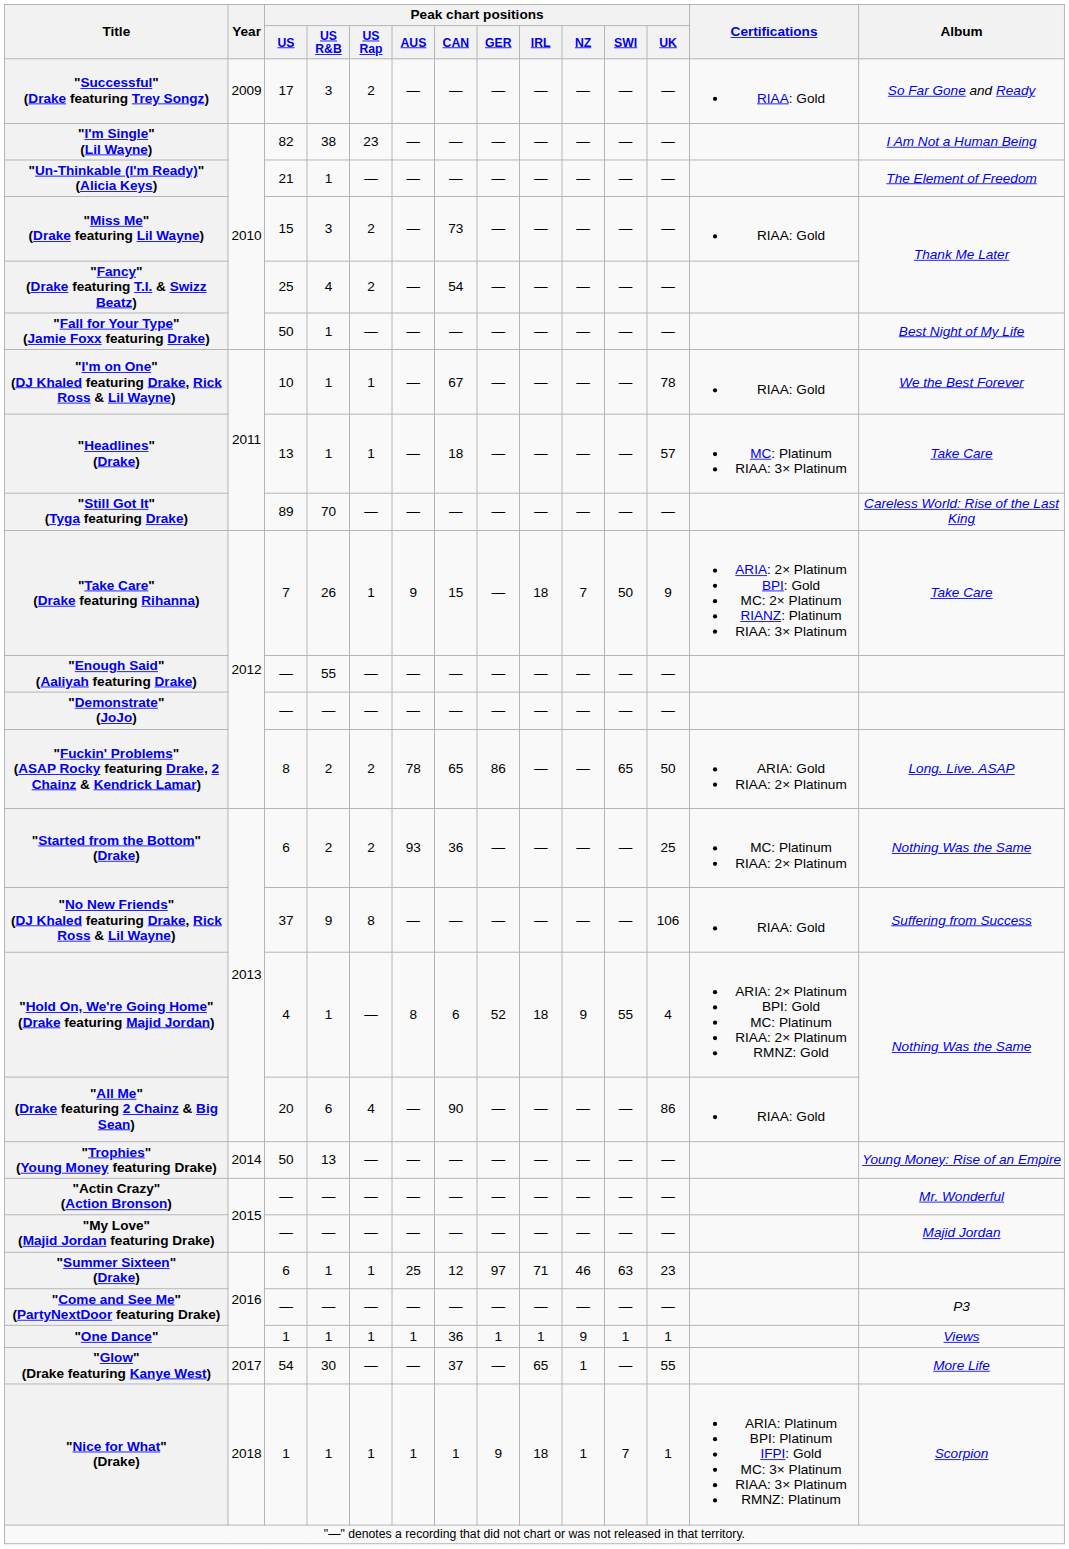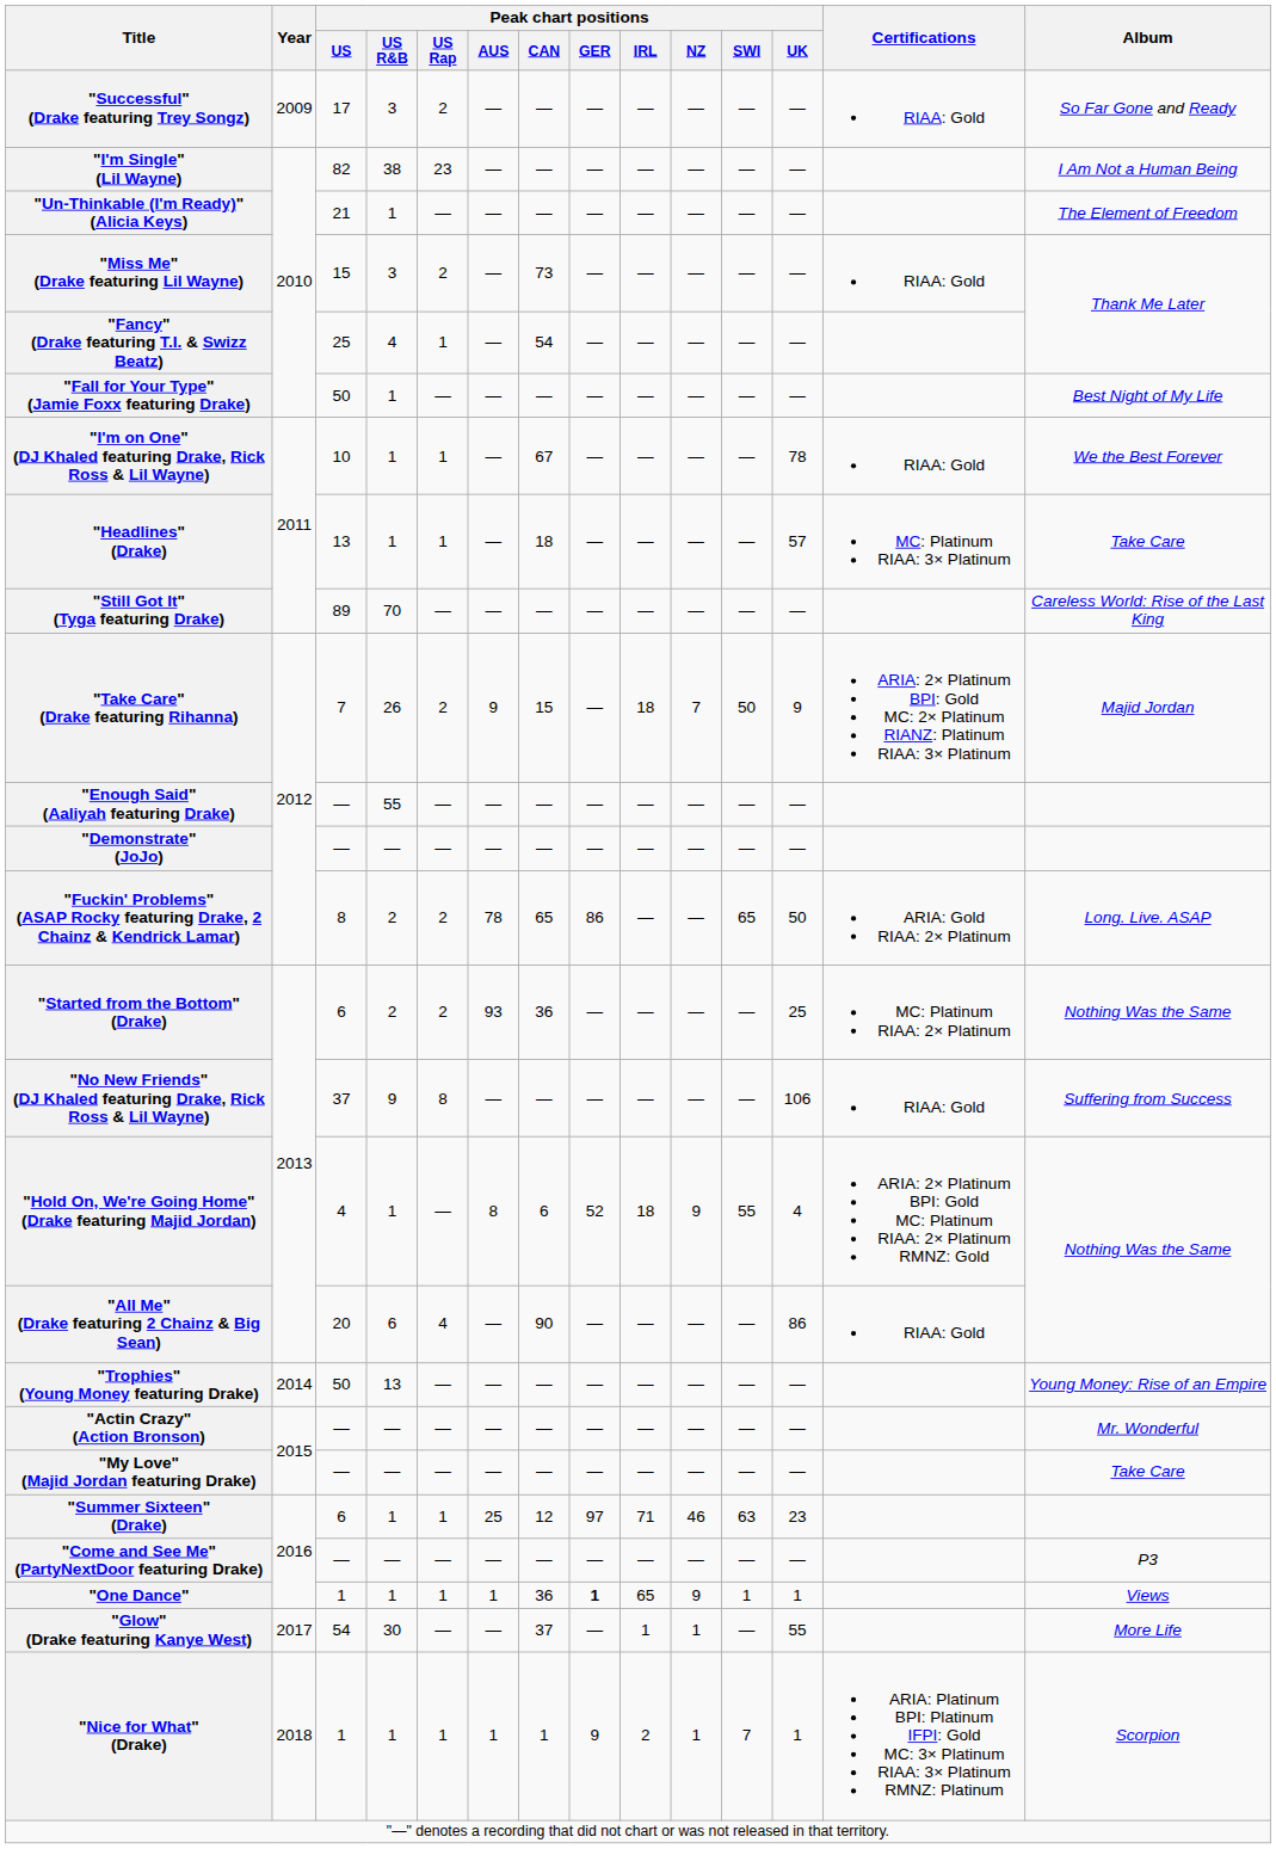 <table class="wikitable plainrowheaders" style="text-align:center;">
 <tr>
 <th scope="col" rowspan="2" style="width:16em;">Title</th>
 <th scope="col" rowspan="2">Year</th>
 <th scope="col" colspan="10">Peak chart positions</th>
 <th scope="col" rowspan="2" style="width:12em;"><a href='#'>Certifications</a></th>
 <th scope="col" rowspan="2">Album</th>
 </tr>
 <tr>
 <th scope="col" style="width:3em;font-size:90%;"><a href='#'>US</a><br></th>
 <th scope="col" style="width:3em;font-size:90%;"><a href='#'>US<br>R&B</a><br></th>
 <th scope="col" style="width:3em;font-size:90%;"><a href='#'>US<br>Rap</a><br></th>
 <th scope="col" style="width:3em;font-size:90%;"><a href='#'>AUS</a><br></th>
 <th scope="col" style="width:3em;font-size:90%;"><a href='#'>CAN</a><br></th>
 <th scope="col" style="width:3em;font-size:90%;"><a href='#'>GER</a><br></th>
 <th scope="col" style="width:3em;font-size:90%;"><a href='#'>IRL</a><br></th>
 <th scope="col" style="width:3em;font-size:90%;"><a href='#'>NZ</a><br></th>
 <th scope="col" style="width:3em;font-size:90%;"><a href='#'>SWI</a><br></th>
 <th scope="col" style="width:3em;font-size:90%;"><a href='#'>UK</a><br></th>
 </tr>
 <tr>
 <th scope="row">"<a href='#'>Successful</a>"<br><span>(<a href='#'>Drake</a> featuring <a href='#'>Trey Songz</a>)</span></th>
 <td>2009</td>
 <td>17</td>
 <td>3</td>
 <td>2</td>
 <td>—</td>
 <td>—</td>
 <td>—</td>
 <td>—</td>
 <td>—</td>
 <td>—</td>
 <td>—</td>
 <td><br><ul><li><a href='#'>RIAA</a>: Gold</li></ul></td>
 <td><em><a href='#'>So Far Gone</a> and <a href='#'>Ready</a></em></td>
 </tr>
 <tr>
 <th scope="row">"<a href='#'>I'm Single</a>"<br><span>(<a href='#'>Lil Wayne</a>)</span></th>
 <td rowspan="5">2010</td>
 <td>82</td>
 <td>38</td>
 <td>23</td>
 <td>—</td>
 <td>—</td>
 <td>—</td>
 <td>—</td>
 <td>—</td>
 <td>—</td>
 <td>—</td>
 <td></td>
 <td><em><a href='#'>I Am Not a Human Being</a></em></td>
 </tr>
 <tr>
 <th scope="row">"<a href='#'>Un-Thinkable (I'm Ready)</a>"<br><span>(<a href='#'>Alicia Keys</a>)</span></th>
 <td>21</td>
 <td>1</td>
 <td>—</td>
 <td>—</td>
 <td>—</td>
 <td>—</td>
 <td>—</td>
 <td>—</td>
 <td>—</td>
 <td>—</td>
 <td></td>
 <td><em><a href='#'>The Element of Freedom</a></em></td>
 </tr>
 <tr>
 <th scope="row">"<a href='#'>Miss Me</a>"<br><span>(<a href='#'>Drake</a> featuring <a href='#'>Lil Wayne</a>)</span></th>
 <td>15</td>
 <td>3</td>
 <td>2</td>
 <td>—</td>
 <td>73</td>
 <td>—</td>
 <td>—</td>
 <td>—</td>
 <td>—</td>
 <td>—</td>
 <td><br><ul><li>RIAA: Gold</li></ul></td>
 <td rowspan="2"><em><a href='#'>Thank Me Later</a></em></td>
 </tr>
 <tr>
 <th scope="row">"<a href='#'>Fancy</a>"<br><span>(<a href='#'>Drake</a> featuring <a href='#'>T.I.</a> & <a href='#'>Swizz Beatz</a>)</span></th>
 <td>25</td>
 <td>4</td>
-<td>2</td>
+<td>1</td>
 <td>—</td>
 <td>54</td>
 <td>—</td>
 <td>—</td>
 <td>—</td>
 <td>—</td>
 <td>—</td>
 <td></td>
 </tr>
 <tr>
 <th scope="row">"<a href='#'>Fall for Your Type</a>"<br><span>(<a href='#'>Jamie Foxx</a> featuring <a href='#'>Drake</a>)</span></th>
 <td>50</td>
 <td>1</td>
 <td>—</td>
 <td>—</td>
 <td>—</td>
 <td>—</td>
 <td>—</td>
 <td>—</td>
 <td>—</td>
 <td>—</td>
 <td></td>
 <td><em><a href='#'>Best Night of My Life</a></em></td>
 </tr>
 <tr>
 <th scope="row">"<a href='#'>I'm on One</a>"<br><span>(<a href='#'>DJ Khaled</a> featuring <a href='#'>Drake</a>, <a href='#'>Rick Ross</a> & <a href='#'>Lil Wayne</a>)</span></th>
 <td rowspan="3">2011</td>
 <td>10</td>
 <td>1</td>
 <td>1</td>
 <td>—</td>
 <td>67</td>
 <td>—</td>
 <td>—</td>
 <td>—</td>
 <td>—</td>
 <td>78</td>
 <td><br><ul><li>RIAA: Gold</li></ul></td>
 <td><em><a href='#'>We the Best Forever</a></em></td>
 </tr>
 <tr>
 <th scope="row">"<a href='#'>Headlines</a>"<br><span>(<a href='#'>Drake</a>)</span></th>
 <td>13</td>
 <td>1</td>
 <td>1</td>
 <td>—</td>
 <td>18</td>
 <td>—</td>
 <td>—</td>
 <td>—</td>
 <td>—</td>
 <td>57</td>
 <td><br><ul><li><a href='#'>MC</a>: Platinum</li><li>RIAA: 3× Platinum</li></ul></td>
 <td><em><a href='#'>Take Care</a></em></td>
 </tr>
 <tr>
 <th scope="row">"<a href='#'>Still Got It</a>"<br><span>(<a href='#'>Tyga</a> featuring <a href='#'>Drake</a>)</span></th>
 <td>89</td>
 <td>70</td>
 <td>—</td>
 <td>—</td>
 <td>—</td>
 <td>—</td>
 <td>—</td>
 <td>—</td>
 <td>—</td>
 <td>—</td>
 <td></td>
 <td><em><a href='#'>Careless World: Rise of the Last King</a></em></td>
 </tr>
 <tr>
 <th scope="row">"<a href='#'>Take Care</a>"<br><span>(<a href='#'>Drake</a> featuring <a href='#'>Rihanna</a>)</span></th>
 <td rowspan="4">2012</td>
 <td>7</td>
 <td>26</td>
-<td>1</td>
+<td>2</td>
 <td>9</td>
 <td>15</td>
 <td>—</td>
 <td>18</td>
 <td>7</td>
 <td>50</td>
 <td>9</td>
 <td><br><ul><li><a href='#'>ARIA</a>: 2× Platinum</li><li><a href='#'>BPI</a>: Gold</li><li>MC: 2× Platinum</li><li><a href='#'>RIANZ</a>: Platinum</li><li>RIAA: 3× Platinum</li></ul></td>
-<td><em><a href='#'>Take Care</a></em></td>
+<td><em><a href='#'>Majid Jordan</a></em></td>
 </tr>
 <tr>
 <th scope="row">"<a href='#'>Enough Said</a>"<br><span>(<a href='#'>Aaliyah</a> featuring <a href='#'>Drake</a>)</span></th>
 <td>—</td>
 <td>55</td>
 <td>—</td>
 <td>—</td>
 <td>—</td>
 <td>—</td>
 <td>—</td>
 <td>—</td>
 <td>—</td>
 <td>—</td>
 <td></td>
 <td></td>
 </tr>
 <tr>
 <th scope="row">"<a href='#'>Demonstrate</a>"<br><span>(<a href='#'>JoJo</a>)</span></th>
 <td>—</td>
 <td>—</td>
 <td>—</td>
 <td>—</td>
 <td>—</td>
 <td>—</td>
 <td>—</td>
 <td>—</td>
 <td>—</td>
 <td>—</td>
 <td></td>
 <td></td>
 </tr>
 <tr>
 <th scope="row">"<a href='#'>Fuckin' Problems</a>"<br><span>(<a href='#'>ASAP Rocky</a> featuring <a href='#'>Drake</a>, <a href='#'>2 Chainz</a> & <a href='#'>Kendrick Lamar</a>)</span></th>
 <td>8</td>
 <td>2</td>
 <td>2</td>
 <td>78</td>
 <td>65</td>
 <td>86</td>
 <td>—</td>
 <td>—</td>
 <td>65</td>
 <td>50</td>
 <td><br><ul><li>ARIA: Gold</li><li>RIAA: 2× Platinum</li></ul></td>
 <td><em><a href='#'>Long. Live. ASAP</a></em></td>
 </tr>
 <tr>
 <th scope="row">"<a href='#'>Started from the Bottom</a>"<br><span>(<a href='#'>Drake</a>)</span></th>
 <td rowspan="4">2013</td>
 <td>6</td>
 <td>2</td>
 <td>2</td>
 <td>93</td>
 <td>36</td>
 <td>—</td>
 <td>—</td>
 <td>—</td>
 <td>—</td>
 <td>25</td>
 <td><br><ul><li>MC: Platinum</li><li>RIAA: 2× Platinum</li></ul></td>
 <td><em><a href='#'>Nothing Was the Same</a></em></td>
 </tr>
 <tr>
 <th scope="row">"<a href='#'>No New Friends</a>"<br><span>(<a href='#'>DJ Khaled</a> featuring <a href='#'>Drake</a>, <a href='#'>Rick Ross</a> & <a href='#'>Lil Wayne</a>)</span></th>
 <td>37</td>
 <td>9</td>
 <td>8</td>
 <td>—</td>
 <td>—</td>
 <td>—</td>
 <td>—</td>
 <td>—</td>
 <td>—</td>
 <td>106</td>
 <td><br><ul><li>RIAA: Gold</li></ul></td>
 <td><em><a href='#'>Suffering from Success</a></em></td>
 </tr>
 <tr>
 <th scope="row">"<a href='#'>Hold On, We're Going Home</a>"<br><span>(<a href='#'>Drake</a> featuring <a href='#'>Majid Jordan</a>)</span></th>
 <td>4</td>
 <td>1</td>
 <td>—</td>
 <td>8</td>
 <td>6</td>
 <td>52</td>
 <td>18</td>
 <td>9</td>
 <td>55</td>
 <td>4</td>
 <td><br><ul><li>ARIA: 2× Platinum</li><li>BPI: Gold</li><li>MC: Platinum</li><li>RIAA: 2× Platinum</li><li>RMNZ: Gold</li></ul></td>
 <td rowspan="2"><em><a href='#'>Nothing Was the Same</a></em></td>
 </tr>
 <tr>
 <th scope="row">"<a href='#'>All Me</a>"<br><span>(<a href='#'>Drake</a> featuring <a href='#'>2 Chainz</a> & <a href='#'>Big Sean</a>)</span></th>
 <td>20</td>
 <td>6</td>
 <td>4</td>
 <td>—</td>
 <td>90</td>
 <td>—</td>
 <td>—</td>
 <td>—</td>
 <td>—</td>
 <td>86</td>
 <td><br><ul><li>RIAA: Gold</li></ul></td>
 </tr>
 <tr>
 <th scope="row">"<a href='#'>Trophies</a>"<br><span>(<a href='#'>Young Money</a> featuring Drake)</span></th>
 <td rowspan="1">2014</td>
 <td>50</td>
 <td>13</td>
 <td>—</td>
 <td>—</td>
 <td>—</td>
 <td>—</td>
 <td>—</td>
 <td>—</td>
 <td>—</td>
 <td>—</td>
 <td></td>
 <td><em><a href='#'>Young Money: Rise of an Empire</a></em></td>
 </tr>
 <tr>
 <th scope="row">"Actin Crazy"<br><span>(<a href='#'>Action Bronson</a>)</span></th>
 <td rowspan="2">2015</td>
 <td>—</td>
 <td>—</td>
 <td>—</td>
 <td>—</td>
 <td>—</td>
 <td>—</td>
 <td>—</td>
 <td>—</td>
 <td>—</td>
 <td>—</td>
 <td></td>
 <td><em><a href='#'>Mr. Wonderful</a></em></td>
 </tr>
 <tr>
 <th scope="row">"My Love"<br><span>(<a href='#'>Majid Jordan</a> featuring Drake)</span></th>
 <td>—</td>
 <td>—</td>
 <td>—</td>
 <td>—</td>
 <td>—</td>
 <td>—</td>
 <td>—</td>
 <td>—</td>
 <td>—</td>
 <td>—</td>
 <td></td>
-<td><em><a href='#'>Majid Jordan</a></em></td>
+<td><em><a href='#'>Take Care</a></em></td>
 </tr>
 <tr>
 <th scope="row">"<a href='#'>Summer Sixteen</a>"<br><span>(<a href='#'>Drake</a>)</span></th>
 <td rowspan="3">2016</td>
 <td>6</td>
 <td>1</td>
 <td>1</td>
 <td>25</td>
 <td>12</td>
 <td>97</td>
 <td>71</td>
 <td>46</td>
 <td>63</td>
 <td>23</td>
 <td></td>
 <td></td>
 </tr>
 <tr>
 <th scope="row">"<a href='#'>Come and See Me</a>"<br><span>(<a href='#'>PartyNextDoor</a> featuring Drake)</span></th>
 <td>—</td>
 <td>—</td>
 <td>—</td>
 <td>—</td>
 <td>—</td>
 <td>—</td>
 <td>—</td>
 <td>—</td>
 <td>—</td>
 <td>—</td>
 <td></td>
 <td><em>P3</em></td>
 </tr>
 <tr>
 <th scope="row">"<a href='#'>One Dance</a>"<br></th>
 <td>1</td>
 <td>1</td>
 <td>1</td>
 <td>1</td>
 <td>36</td>
-<td>1</td>
-<td>1</td>
+<td><strong>1</strong></td>
+<td>65</td>
 <td>9</td>
 <td>1</td>
 <td>1</td>
 <td></td>
 <td><em><a href='#'>Views</a></em></td>
 </tr>
 <tr>
 <th scope="row">"<a href='#'>Glow</a>"<br><span>(Drake featuring <a href='#'>Kanye West</a>)</span></th>
 <td rowspawn="1">2017</td>
 <td>54</td>
 <td>30</td>
 <td>—</td>
 <td>—</td>
 <td>37</td>
 <td>—</td>
-<td>65</td>
+<td>1</td>
 <td>1</td>
 <td>—</td>
 <td>55</td>
 <td></td>
 <td><em><a href='#'>More Life</a></em></td>
 </tr>
 <tr>
 <th scope="row">"<a href='#'>Nice for What</a>"<br><span>(Drake)</span></th>
 <td rowspan="1">2018</td>
 <td>1</td>
 <td>1</td>
 <td>1</td>
 <td>1</td>
 <td>1</td>
 <td>9</td>
-<td>18</td>
+<td>2</td>
 <td>1</td>
 <td>7</td>
 <td>1</td>
 <td><br><ul><li>ARIA: Platinum</li><li>BPI: Platinum</li><li><a href='#'>IFPI</a>: Gold</li><li>MC: 3× Platinum</li><li>RIAA: 3× Platinum</li><li>RMNZ: Platinum</li></ul></td>
 <td><em><a href='#'>Scorpion</a></em></td>
 </tr>
 <tr>
 <td colspan="14" style="font-size:90%">"—" denotes a recording that did not chart or was not released in that territory.</td>
 </tr>
 </table>
